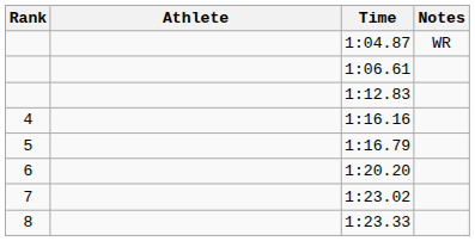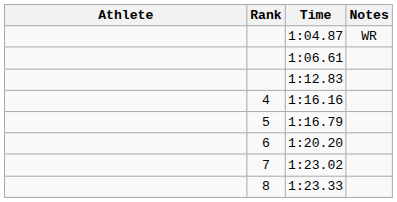 <table class="wikitable" style="text-align:center">
 <tr>
+<th Style="width:18em">Athlete</th>
 <th>Rank</th>
-<th Style="width:18em">Athlete</th>
 <th>Time</th>
 <th>Notes</th>
 </tr>
 <tr>
+<td style="text-align:left"></td>
 <td></td>
-<td style="text-align:left"></td>
 <td>1:04.87</td>
 <td>WR</td>
 </tr>
 <tr>
+<td style="text-align:left"></td>
 <td></td>
-<td style="text-align:left"></td>
 <td>1:06.61</td>
 <td></td>
 </tr>
 <tr>
+<td style="text-align:left"></td>
 <td></td>
-<td style="text-align:left"></td>
 <td>1:12.83</td>
 <td></td>
 </tr>
 <tr>
+<td style="text-align:left"></td>
 <td>4</td>
-<td style="text-align:left"></td>
 <td>1:16.16</td>
 <td></td>
 </tr>
 <tr>
+<td style="text-align:left"></td>
 <td>5</td>
-<td style="text-align:left"></td>
 <td>1:16.79</td>
 <td></td>
 </tr>
 <tr>
+<td style="text-align:left"></td>
 <td>6</td>
-<td style="text-align:left"></td>
 <td>1:20.20</td>
 <td></td>
 </tr>
 <tr>
+<td style="text-align:left"></td>
 <td>7</td>
-<td style="text-align:left"></td>
 <td>1:23.02</td>
 <td></td>
 </tr>
 <tr>
+<td style="text-align:left"></td>
 <td>8</td>
-<td style="text-align:left"></td>
 <td>1:23.33</td>
 <td></td>
 </tr>
 </table>
